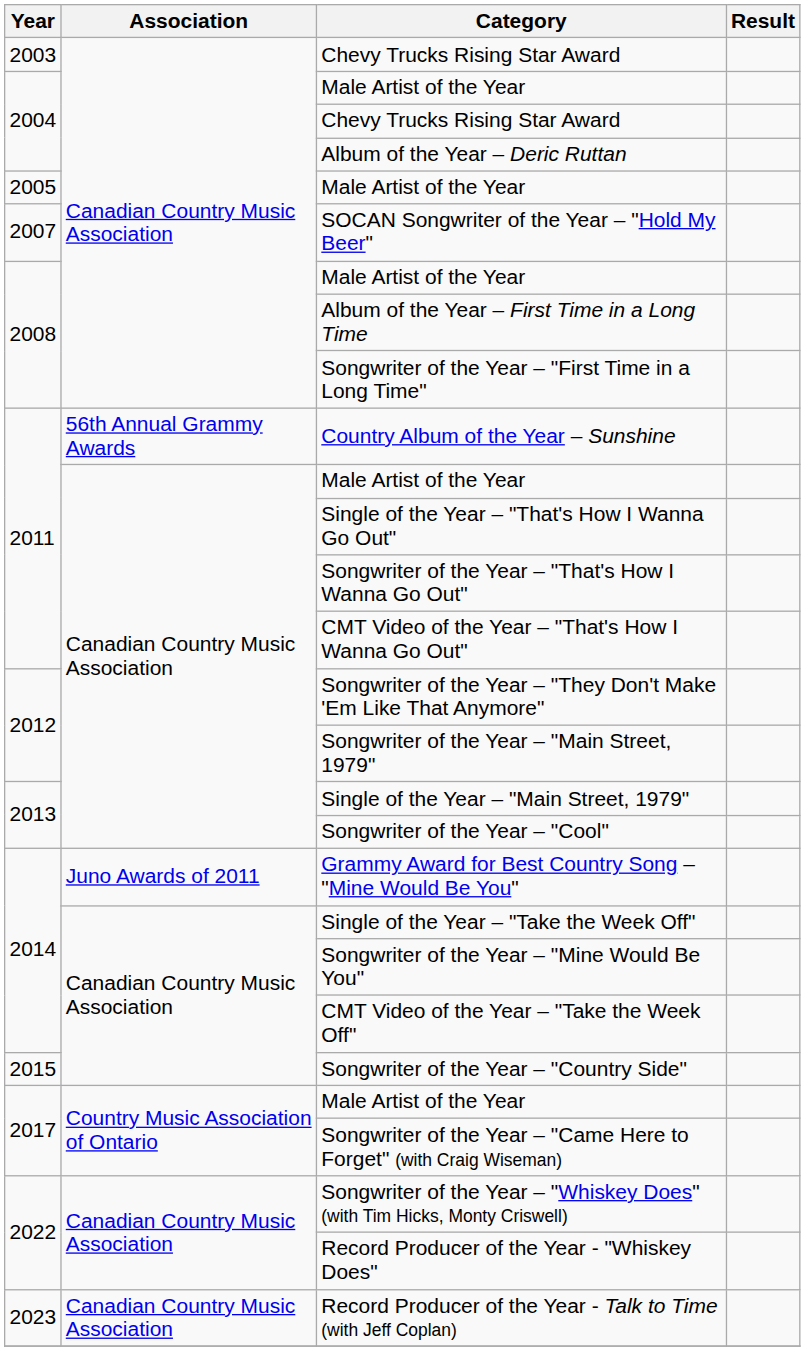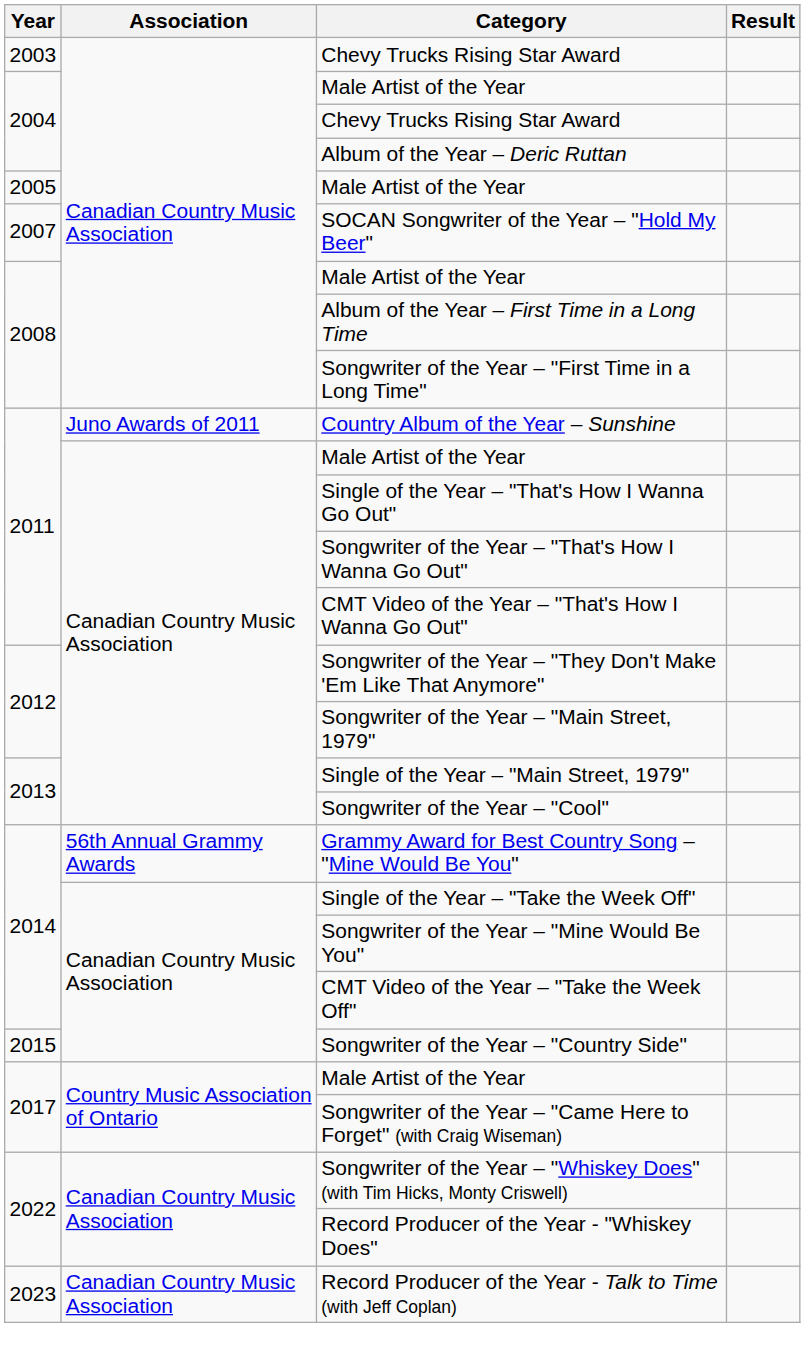 <table class="wikitable">
 <tr>
 <th>Year</th>
 <th>Association</th>
 <th>Category</th>
 <th>Result</th>
 </tr>
 <tr>
 <td>2003</td>
 <td rowspan="9"><a href='#'>Canadian Country Music Association</a></td>
 <td>Chevy Trucks Rising Star Award</td>
 <td></td>
 </tr>
 <tr>
 <td rowspan="3">2004</td>
 <td>Male Artist of the Year</td>
 <td></td>
 </tr>
 <tr>
 <td>Chevy Trucks Rising Star Award</td>
 <td></td>
 </tr>
 <tr>
 <td>Album of the Year – <em>Deric Ruttan</em></td>
 <td></td>
 </tr>
 <tr>
 <td>2005</td>
 <td>Male Artist of the Year</td>
 <td></td>
 </tr>
 <tr>
 <td>2007</td>
 <td>SOCAN Songwriter of the Year – "<a href='#'>Hold My Beer</a>"</td>
 <td></td>
 </tr>
 <tr>
 <td rowspan="3">2008</td>
 <td>Male Artist of the Year</td>
 <td></td>
 </tr>
 <tr>
 <td>Album of the Year – <em>First Time in a Long Time</em></td>
 <td></td>
 </tr>
 <tr>
 <td>Songwriter of the Year – "First Time in a Long Time"</td>
 <td></td>
 </tr>
 <tr>
 <td rowspan="5">2011</td>
-<td><a href='#'>56th Annual Grammy Awards</a></td>
+<td><a href='#'>Juno Awards of 2011</a></td>
 <td><a href='#'>Country Album of the Year</a> – <em>Sunshine</em></td>
 <td></td>
 </tr>
 <tr>
 <td rowspan="8">Canadian Country Music Association</td>
 <td>Male Artist of the Year</td>
 <td></td>
 </tr>
 <tr>
 <td>Single of the Year – "That's How I Wanna Go Out"</td>
 <td></td>
 </tr>
 <tr>
 <td>Songwriter of the Year – "That's How I Wanna Go Out"</td>
 <td></td>
 </tr>
 <tr>
 <td>CMT Video of the Year – "That's How I Wanna Go Out"</td>
 <td></td>
 </tr>
 <tr>
 <td rowspan="2">2012</td>
 <td>Songwriter of the Year – "They Don't Make 'Em Like That Anymore"</td>
 <td></td>
 </tr>
 <tr>
 <td>Songwriter of the Year – "Main Street, 1979"</td>
 <td></td>
 </tr>
 <tr>
 <td rowspan="2">2013</td>
 <td>Single of the Year – "Main Street, 1979"</td>
 <td></td>
 </tr>
 <tr>
 <td>Songwriter of the Year – "Cool"</td>
 <td></td>
 </tr>
 <tr>
 <td rowspan="4">2014</td>
-<td><a href='#'>Juno Awards of 2011</a></td>
+<td><a href='#'>56th Annual Grammy Awards</a></td>
 <td><a href='#'>Grammy Award for Best Country Song</a> – "<a href='#'>Mine Would Be You</a>"</td>
 <td></td>
 </tr>
 <tr>
 <td rowspan="4">Canadian Country Music Association</td>
 <td>Single of the Year – "Take the Week Off"</td>
 <td></td>
 </tr>
 <tr>
 <td>Songwriter of the Year – "Mine Would Be You"</td>
 <td></td>
 </tr>
 <tr>
 <td>CMT Video of the Year – "Take the Week Off"</td>
 <td></td>
 </tr>
 <tr>
 <td>2015</td>
 <td>Songwriter of the Year – "Country Side"</td>
 <td></td>
 </tr>
 <tr>
 <td rowspan=2>2017</td>
 <td rowspan=2><a href='#'>Country Music Association of Ontario</a></td>
 <td>Male Artist of the Year</td>
 <td></td>
 </tr>
 <tr>
 <td>Songwriter of the Year – "Came Here to Forget" <small>(with Craig Wiseman)</small></td>
 <td></td>
 </tr>
 <tr>
 <td rowspan=2>2022</td>
 <td rowspan=2><a href='#'>Canadian Country Music Association</a></td>
 <td>Songwriter of the Year – "<a href='#'>Whiskey Does</a>" <small>(with Tim Hicks, Monty Criswell)</small></td>
 <td></td>
 </tr>
 <tr>
 <td>Record Producer of the Year - "Whiskey Does"</td>
 <td></td>
 </tr>
 <tr>
 <td>2023</td>
 <td><a href='#'>Canadian Country Music Association</a></td>
 <td>Record Producer of the Year - <em>Talk to Time</em> <small>(with Jeff Coplan)</small></td>
 <td></td>
 </tr>
 <tr>
 </tr>
 </table>
